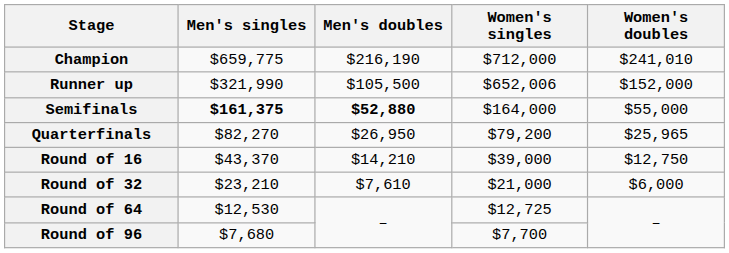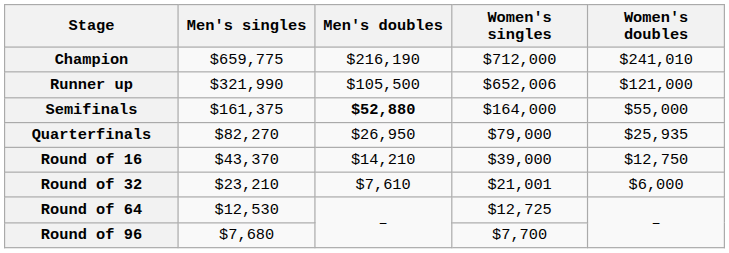 <table class=wikitable style=text-align:center>
 <tr>
 <th width=150>Stage</th>
 <th width=120>Men's singles</th>
 <th width=120>Men's doubles</th>
 <th width=120>Women's singles</th>
 <th width=120>Women's doubles</th>
 </tr>
 <tr>
 <th>Champion</th>
 <td>$659,775</td>
 <td>$216,190</td>
 <td>$712,000</td>
 <td>$241,010</td>
 </tr>
 <tr>
 <th>Runner up</th>
 <td>$321,990</td>
 <td>$105,500</td>
 <td>$652,006</td>
-<td>$152,000</td>
+<td>$121,000</td>
 </tr>
 <tr>
 <th>Semifinals</th>
-<td><strong>$161,375</strong></td>
+<td>$161,375</td>
 <td><strong>$52,880</strong></td>
 <td>$164,000</td>
 <td>$55,000</td>
 </tr>
 <tr>
 <th>Quarterfinals</th>
 <td>$82,270</td>
 <td>$26,950</td>
-<td>$79,200</td>
-<td>$25,965</td>
+<td>$79,000</td>
+<td>$25,935</td>
 </tr>
 <tr>
 <th>Round of 16</th>
 <td>$43,370</td>
 <td>$14,210</td>
 <td>$39,000</td>
 <td>$12,750</td>
 </tr>
 <tr>
 <th>Round of 32</th>
 <td>$23,210</td>
 <td>$7,610</td>
-<td>$21,000</td>
+<td>$21,001</td>
 <td>$6,000</td>
 </tr>
 <tr>
 <th>Round of 64</th>
 <td>$12,530</td>
 <td rowspan=4>–</td>
 <td>$12,725</td>
 <td rowspan=4>–</td>
 </tr>
 <tr>
 <th>Round of 96</th>
 <td>$7,680</td>
 <td>$7,700<br></td>
 </tr>
 </table>
